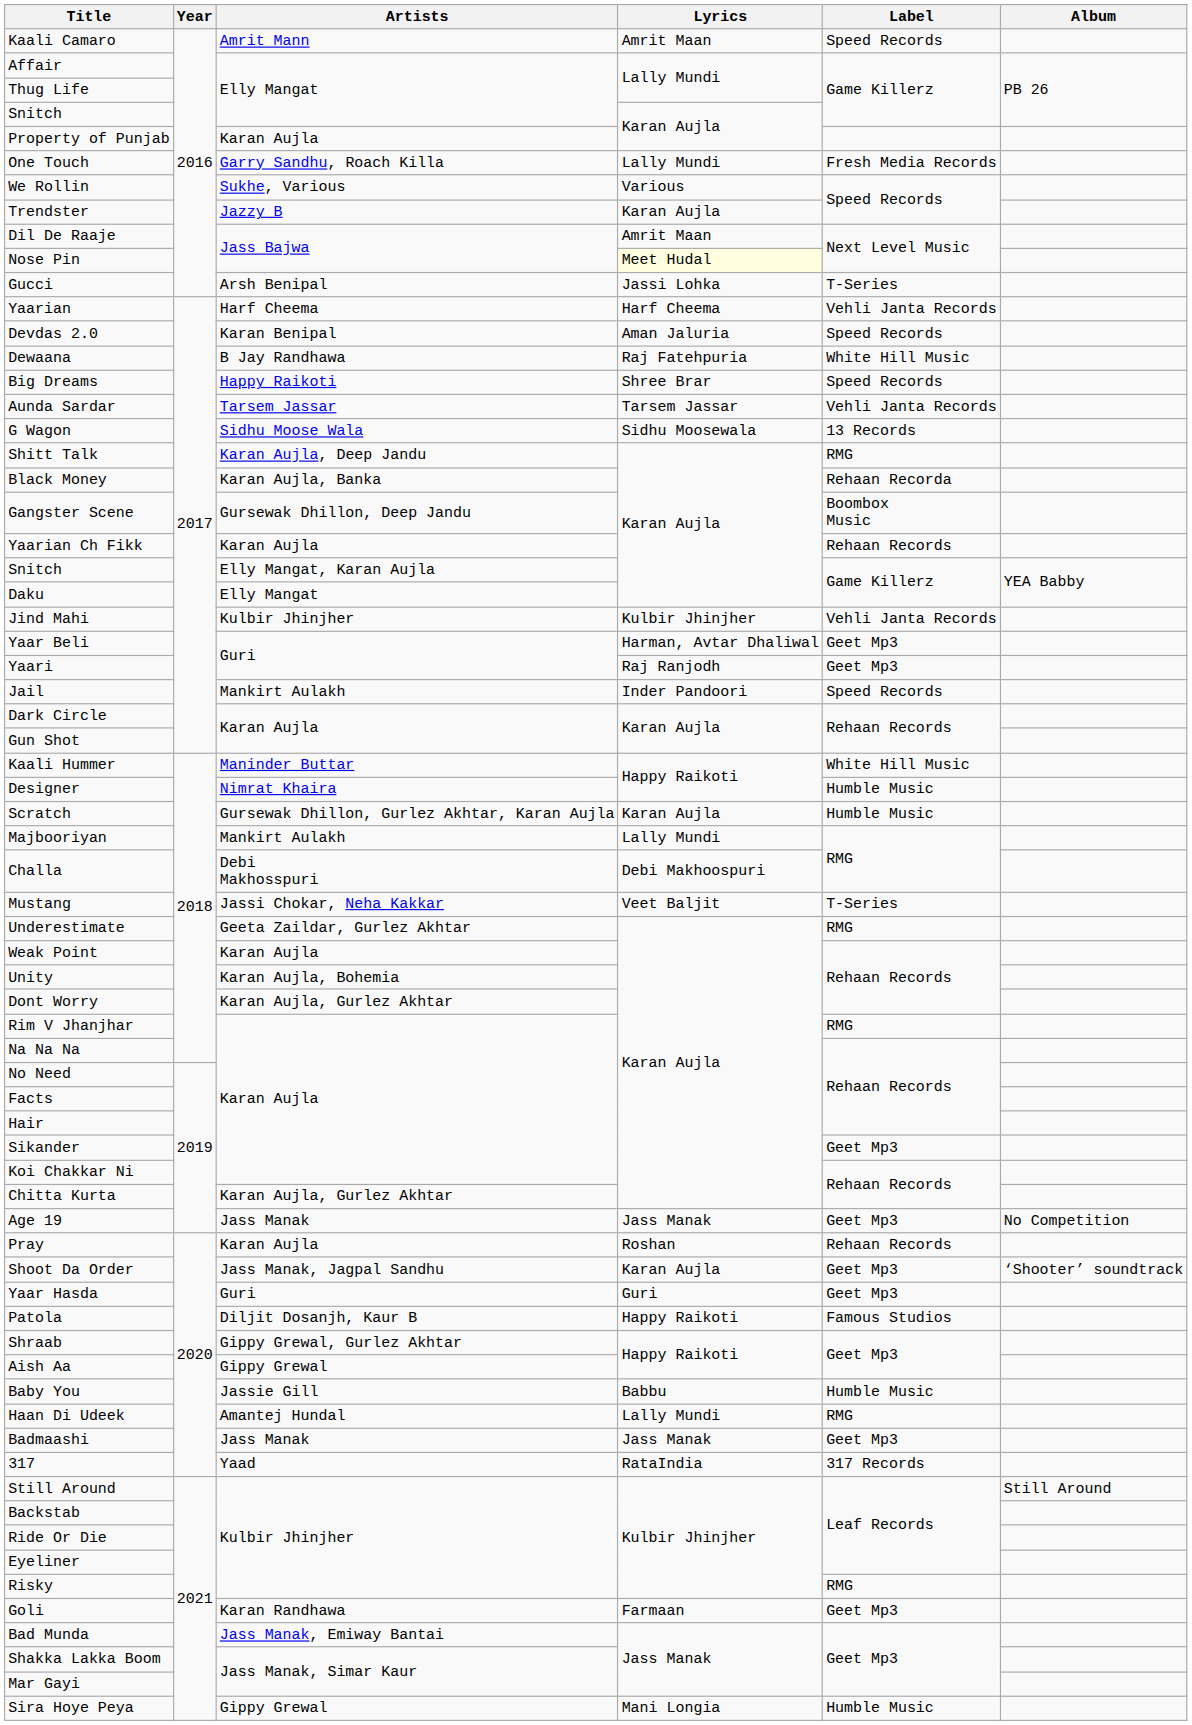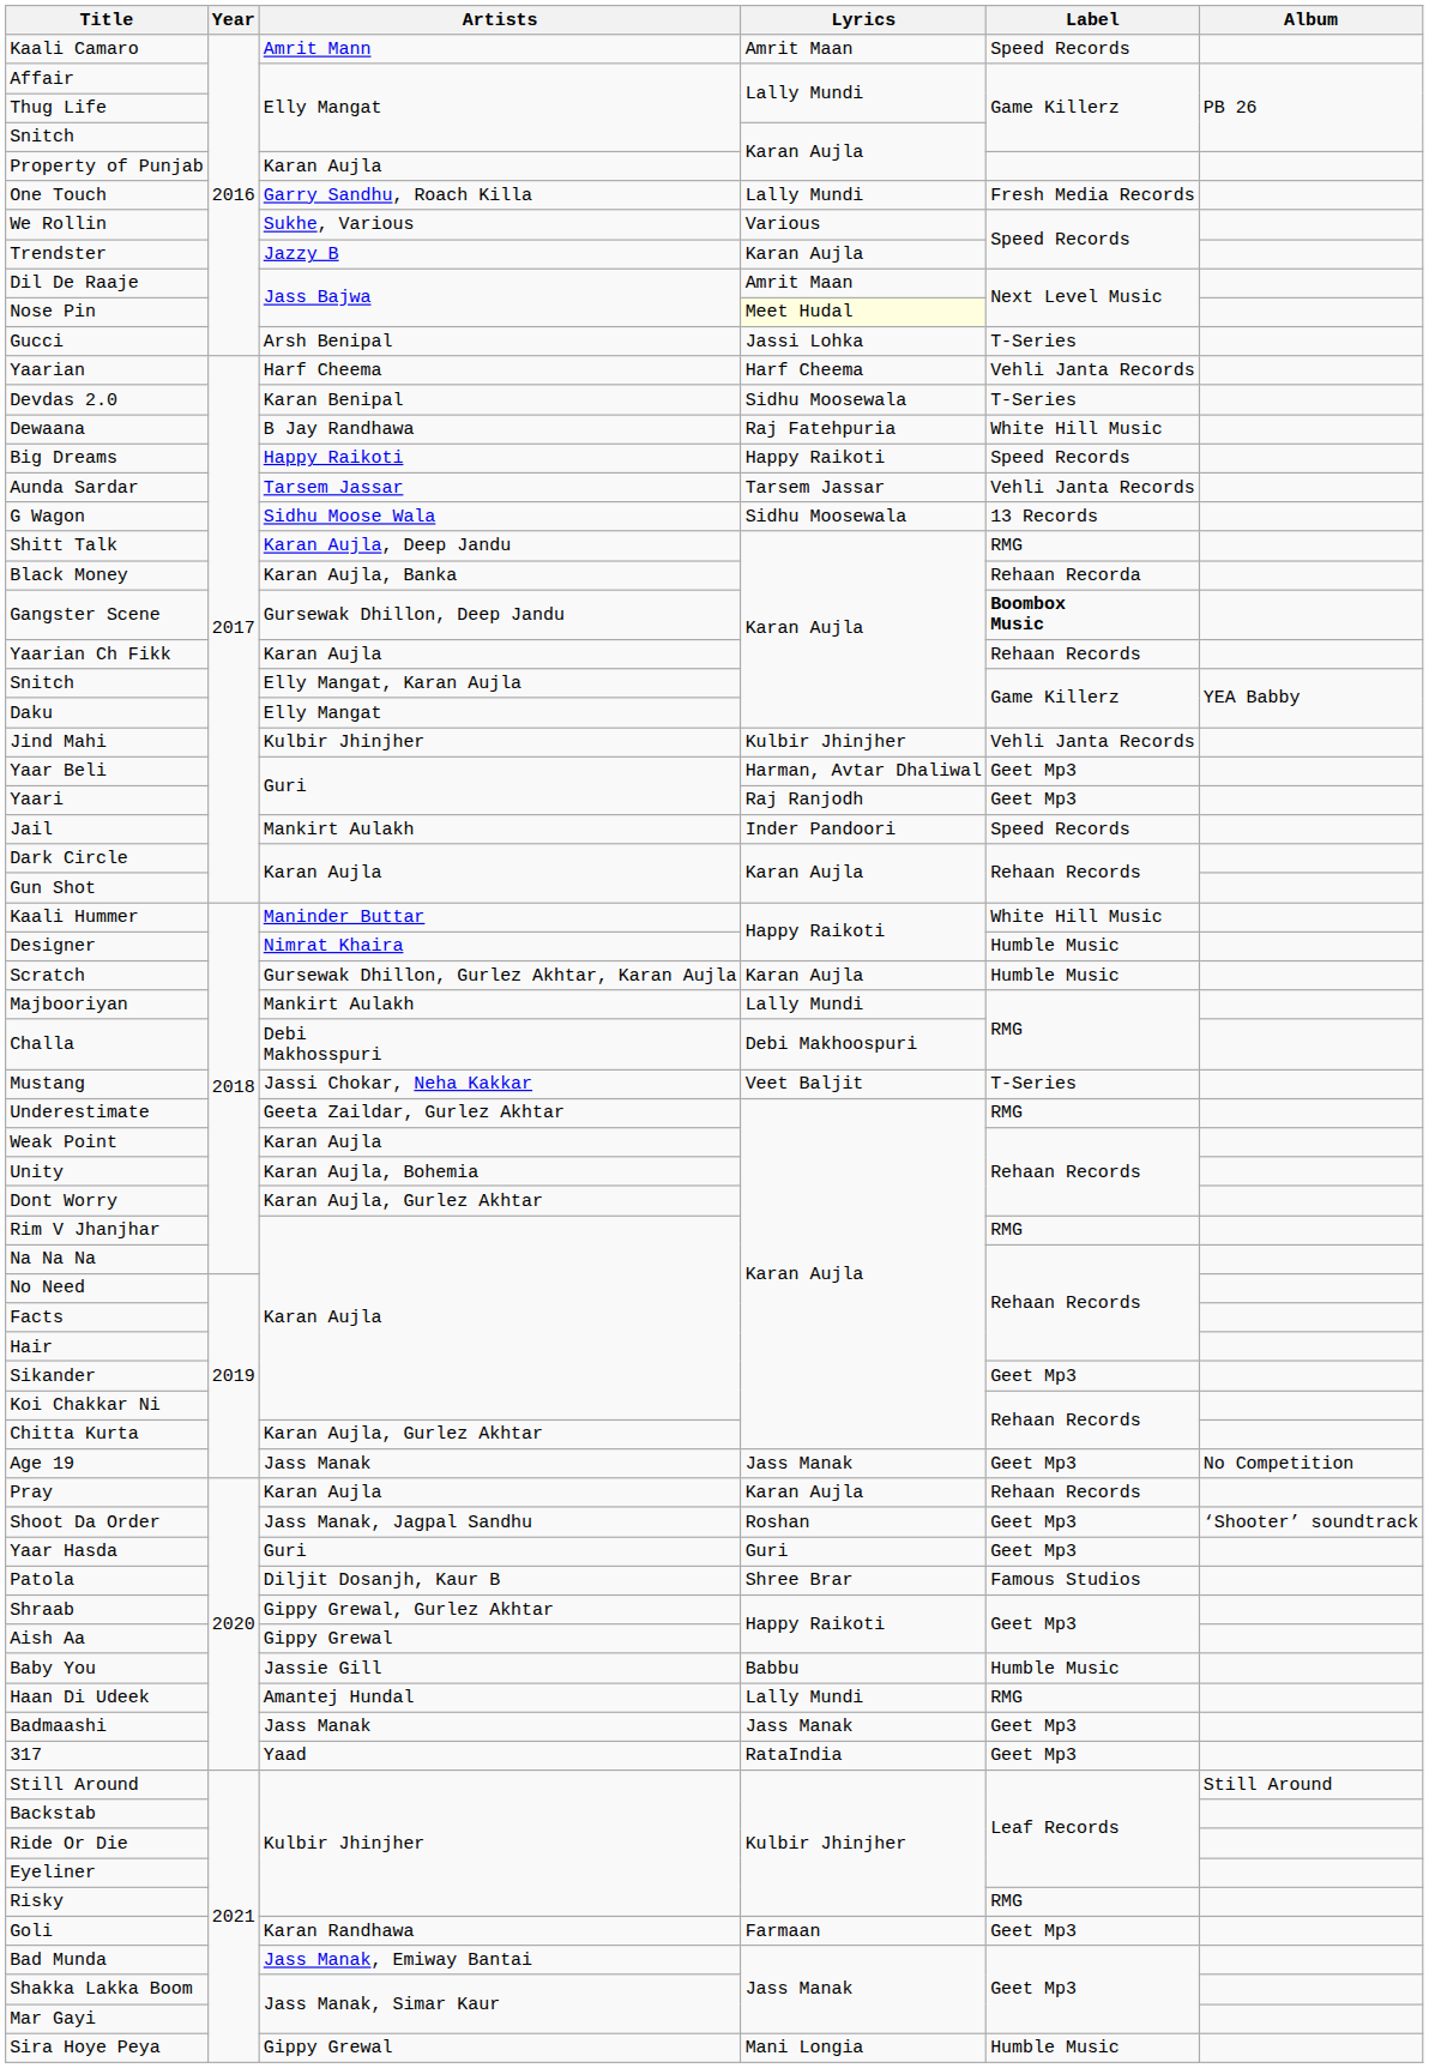 <table class="wikitable">
 <tr>
 <th>Title</th>
 <th>Year</th>
 <th>Artists</th>
 <th>Lyrics</th>
 <th>Label</th>
 <th>Album</th>
 </tr>
 <tr>
 <td>Kaali Camaro</td>
 <td rowspan="11">2016</td>
 <td><a href='#'>Amrit Mann</a></td>
 <td>Amrit Maan</td>
 <td>Speed Records</td>
 <td></td>
 </tr>
 <tr>
 <td>Affair</td>
 <td rowspan="3">Elly Mangat</td>
 <td rowspan="2">Lally Mundi</td>
 <td rowspan="3">Game Killerz</td>
 <td rowspan="3">PB 26</td>
 </tr>
 <tr>
 <td>Thug Life</td>
 </tr>
 <tr>
 <td>Snitch</td>
 <td rowspan="2">Karan Aujla</td>
 </tr>
 <tr>
 <td>Property of Punjab</td>
 <td>Karan Aujla</td>
 <td></td>
 <td></td>
 </tr>
 <tr>
 <td>One Touch</td>
 <td><a href='#'>Garry Sandhu</a>, Roach Killa</td>
 <td>Lally Mundi</td>
 <td>Fresh Media Records</td>
 <td></td>
 </tr>
 <tr>
 <td>We Rollin</td>
 <td><a href='#'>Sukhe</a>, Various</td>
 <td>Various</td>
 <td rowspan="2">Speed Records</td>
 <td></td>
 </tr>
 <tr>
 <td>Trendster</td>
 <td><a href='#'>Jazzy B</a></td>
 <td>Karan Aujla</td>
 <td></td>
 </tr>
 <tr>
 <td>Dil De Raaje</td>
 <td rowspan="2"><a href='#'>Jass Bajwa</a></td>
 <td>Amrit Maan</td>
 <td rowspan="2">Next Level Music</td>
 <td></td>
 </tr>
 <tr>
 <td>Nose Pin</td>
 <td style="background: lightyellow;">Meet Hudal</td>
 <td></td>
 </tr>
 <tr>
 <td>Gucci</td>
 <td>Arsh Benipal</td>
 <td>Jassi Lohka</td>
 <td>T-Series</td>
 <td></td>
 </tr>
 <tr>
 <td>Yaarian</td>
 <td rowspan="18">2017</td>
 <td>Harf Cheema</td>
 <td>Harf Cheema</td>
 <td>Vehli Janta Records</td>
 <td></td>
 </tr>
 <tr>
 <td>Devdas 2.0</td>
 <td>Karan Benipal</td>
-<td>Aman Jaluria</td>
-<td>Speed Records</td>
+<td>Sidhu Moosewala</td>
+<td>T-Series</td>
 <td></td>
 </tr>
 <tr>
 <td>Dewaana</td>
 <td>B Jay Randhawa</td>
 <td>Raj Fatehpuria</td>
 <td>White Hill Music</td>
 <td></td>
 </tr>
 <tr>
 <td>Big Dreams</td>
 <td><a href='#'>Happy Raikoti</a></td>
-<td>Shree Brar</td>
+<td>Happy Raikoti</td>
 <td>Speed Records</td>
 <td></td>
 </tr>
 <tr>
 <td>Aunda Sardar</td>
 <td><a href='#'>Tarsem Jassar</a></td>
 <td>Tarsem Jassar</td>
 <td>Vehli Janta Records</td>
 <td></td>
 </tr>
 <tr>
 <td>G Wagon</td>
 <td><a href='#'>Sidhu Moose Wala</a></td>
 <td>Sidhu Moosewala</td>
 <td>13 Records</td>
 <td></td>
 </tr>
 <tr>
 <td>Shitt Talk</td>
 <td><a href='#'>Karan Aujla</a>, Deep Jandu</td>
 <td rowspan="6">Karan Aujla</td>
 <td>RMG</td>
 <td></td>
 </tr>
 <tr>
 <td>Black Money</td>
 <td>Karan Aujla, Banka</td>
 <td>Rehaan Recorda</td>
 <td></td>
 </tr>
 <tr>
 <td>Gangster Scene</td>
 <td>Gursewak Dhillon, Deep Jandu</td>
-<td>Boombox<br>Music</td>
+<td><strong>Boombox<br>Music</strong></td>
 <td></td>
 </tr>
 <tr>
 <td>Yaarian Ch Fikk</td>
 <td>Karan Aujla</td>
 <td>Rehaan Records</td>
 <td></td>
 </tr>
 <tr>
 <td>Snitch</td>
 <td>Elly Mangat, Karan Aujla</td>
 <td rowspan="2">Game Killerz</td>
 <td rowspan="2">YEA Babby</td>
 </tr>
 <tr>
 <td>Daku</td>
 <td>Elly Mangat</td>
 </tr>
 <tr>
 <td>Jind Mahi</td>
 <td>Kulbir Jhinjher</td>
 <td>Kulbir Jhinjher</td>
 <td>Vehli Janta Records</td>
 <td></td>
 </tr>
 <tr>
 <td>Yaar Beli</td>
 <td rowspan="2">Guri</td>
 <td>Harman, Avtar Dhaliwal</td>
 <td>Geet Mp3</td>
 <td></td>
 </tr>
 <tr>
 <td>Yaari</td>
 <td>Raj Ranjodh</td>
 <td>Geet Mp3</td>
 <td></td>
 </tr>
 <tr>
 <td>Jail</td>
 <td>Mankirt Aulakh</td>
 <td>Inder Pandoori</td>
 <td>Speed Records</td>
 <td></td>
 </tr>
 <tr>
 <td>Dark Circle</td>
 <td rowspan="2">Karan Aujla</td>
 <td rowspan="2">Karan Aujla</td>
 <td rowspan="2">Rehaan Records</td>
 <td></td>
 </tr>
 <tr>
 <td>Gun Shot</td>
 <td></td>
 </tr>
 <tr>
 <td>Kaali Hummer</td>
 <td rowspan="12">2018</td>
 <td><a href='#'>Maninder Buttar</a></td>
 <td rowspan="2">Happy Raikoti</td>
 <td>White Hill Music</td>
 <td></td>
 </tr>
 <tr>
 <td>Designer</td>
 <td><a href='#'>Nimrat Khaira</a></td>
 <td>Humble Music</td>
 <td></td>
 </tr>
 <tr>
 <td>Scratch</td>
 <td>Gursewak Dhillon,  Gurlez Akhtar,  Karan Aujla</td>
 <td>Karan Aujla</td>
 <td>Humble Music</td>
 <td></td>
 </tr>
 <tr>
 <td>Majbooriyan</td>
 <td>Mankirt Aulakh</td>
 <td>Lally Mundi</td>
 <td rowspan="2">RMG</td>
 <td></td>
 </tr>
 <tr>
 <td>Challa</td>
 <td>Debi<br>Makhosspuri</td>
 <td>Debi Makhoospuri</td>
 <td></td>
 </tr>
 <tr>
 <td>Mustang</td>
 <td>Jassi Chokar, <a href='#'>Neha Kakkar</a></td>
 <td>Veet Baljit</td>
 <td>T-Series</td>
 <td></td>
 </tr>
 <tr>
 <td>Underestimate</td>
 <td>Geeta Zaildar, Gurlez Akhtar</td>
 <td rowspan="12">Karan Aujla</td>
 <td>RMG</td>
 <td></td>
 </tr>
 <tr>
 <td>Weak Point</td>
 <td>Karan Aujla</td>
 <td rowspan="3">Rehaan Records</td>
 <td></td>
 </tr>
 <tr>
 <td>Unity</td>
 <td>Karan Aujla, Bohemia</td>
 <td></td>
 </tr>
 <tr>
 <td>Dont Worry</td>
 <td>Karan Aujla, Gurlez Akhtar</td>
 <td></td>
 </tr>
 <tr>
 <td>Rim V Jhanjhar</td>
 <td rowspan="7">Karan Aujla</td>
 <td>RMG</td>
 <td></td>
 </tr>
 <tr>
 <td>Na Na Na</td>
 <td rowspan="4">Rehaan Records</td>
 <td></td>
 </tr>
 <tr>
 <td>No Need</td>
 <td rowspan="7">2019</td>
 <td></td>
 </tr>
 <tr>
 <td>Facts</td>
 <td></td>
 </tr>
 <tr>
 <td>Hair</td>
 <td></td>
 </tr>
 <tr>
 <td>Sikander</td>
 <td>Geet Mp3</td>
 <td></td>
 </tr>
 <tr>
 <td>Koi Chakkar Ni</td>
 <td rowspan="2">Rehaan Records</td>
 <td></td>
 </tr>
 <tr>
 <td>Chitta Kurta</td>
 <td>Karan Aujla, Gurlez Akhtar</td>
 <td></td>
 </tr>
 <tr>
 <td>Age 19</td>
 <td>Jass Manak</td>
 <td>Jass Manak</td>
 <td>Geet Mp3</td>
 <td>No Competition</td>
 </tr>
 <tr>
 <td>Pray</td>
 <td rowspan="10">2020</td>
 <td>Karan Aujla</td>
-<td>Roshan</td>
+<td>Karan Aujla</td>
 <td>Rehaan Records</td>
 <td></td>
 </tr>
 <tr>
 <td>Shoot Da Order</td>
 <td>Jass Manak, Jagpal Sandhu</td>
-<td>Karan Aujla</td>
+<td>Roshan</td>
 <td>Geet Mp3</td>
 <td>‘Shooter’ soundtrack</td>
 </tr>
 <tr>
 <td>Yaar Hasda</td>
 <td>Guri</td>
 <td>Guri</td>
 <td>Geet Mp3</td>
 <td></td>
 </tr>
 <tr>
 <td>Patola</td>
 <td>Diljit Dosanjh, Kaur B</td>
-<td>Happy Raikoti</td>
+<td>Shree Brar</td>
 <td>Famous Studios</td>
 <td></td>
 </tr>
 <tr>
 <td>Shraab</td>
 <td>Gippy Grewal,  Gurlez Akhtar</td>
 <td rowspan="2">Happy Raikoti</td>
 <td rowspan="2">Geet Mp3</td>
 <td></td>
 </tr>
 <tr>
 <td>Aish Aa</td>
 <td>Gippy Grewal</td>
 <td></td>
 </tr>
 <tr>
 <td>Baby You</td>
 <td>Jassie Gill</td>
 <td>Babbu</td>
 <td>Humble Music</td>
 <td></td>
 </tr>
 <tr>
 <td>Haan Di Udeek</td>
 <td>Amantej Hundal</td>
 <td>Lally Mundi</td>
 <td>RMG</td>
 <td></td>
 </tr>
 <tr>
 <td>Badmaashi</td>
 <td>Jass Manak</td>
 <td>Jass Manak</td>
 <td>Geet Mp3</td>
 <td></td>
 </tr>
 <tr>
 <td>317</td>
 <td>Yaad</td>
 <td>RataIndia</td>
-<td>317 Records</td>
+<td>Geet Mp3</td>
 <td></td>
 </tr>
 <tr>
 <td>Still Around</td>
 <td rowspan="10">2021</td>
 <td rowspan="5">Kulbir Jhinjher</td>
 <td rowspan="5">Kulbir Jhinjher</td>
 <td rowspan="4">Leaf Records</td>
 <td>Still Around</td>
 </tr>
 <tr>
 <td>Backstab</td>
 <td></td>
 </tr>
 <tr>
 <td>Ride Or Die</td>
 <td></td>
 </tr>
 <tr>
 <td>Eyeliner</td>
 <td></td>
 </tr>
 <tr>
 <td>Risky</td>
 <td>RMG</td>
 <td></td>
 </tr>
 <tr>
 <td>Goli</td>
 <td>Karan Randhawa</td>
 <td>Farmaan</td>
 <td>Geet Mp3</td>
 <td></td>
 </tr>
 <tr>
 <td>Bad Munda</td>
 <td><a href='#'>Jass Manak</a>, Emiway Bantai</td>
 <td rowspan="3">Jass Manak</td>
 <td rowspan="3">Geet Mp3</td>
 <td></td>
 </tr>
 <tr>
 <td>Shakka Lakka Boom</td>
 <td rowspan="2">Jass Manak,  Simar Kaur</td>
 <td></td>
 </tr>
 <tr>
 <td>Mar Gayi</td>
 <td></td>
 </tr>
 <tr>
 <td>Sira Hoye Peya</td>
 <td>Gippy Grewal</td>
 <td>Mani Longia</td>
 <td>Humble Music</td>
 <td></td>
 </tr>
 </table>
